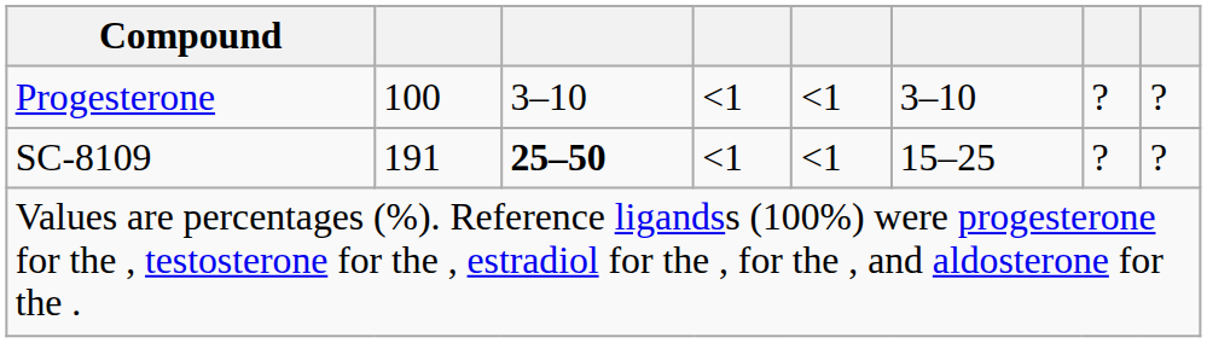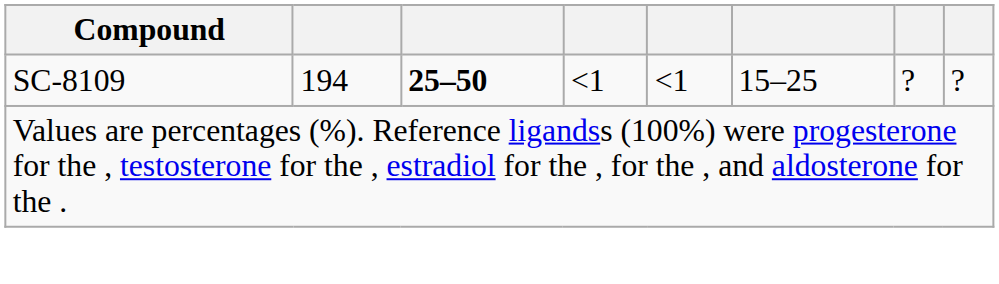 <table class="wikitable center sortable mw-collapsible mw-collapsed" style="width:500px; text-align:left; margin-left:auto; margin-right:auto; border:none;">
 <tr>
 <th>Compound</th>
 <th></th>
 <th></th>
 <th></th>
 <th></th>
 <th></th>
 <th></th>
 <th></th>
 </tr>
 <tr>
-<td><a href='#'>Progesterone</a></td>
-<td>100</td>
-<td>3–10</td>
-<td><1</td>
-<td><1</td>
-<td>3–10</td>
-<td>?</td>
-<td>?</td>
-</tr>
-<tr>
 <td>SC-8109</td>
-<td>191</td>
+<td>194</td>
 <td><strong>25–50</strong></td>
 <td><1</td>
 <td><1</td>
 <td>15–25</td>
 <td>?</td>
 <td>?</td>
 </tr>
 <tr class="sortbottom">
 <td colspan="8" style="width: 1px;">Values are percentages (%). Reference <a href='#'>ligands</a>s (100%) were <a href='#'>progesterone</a> for the , <a href='#'>testosterone</a> for the , <a href='#'>estradiol</a> for the ,  for the , and <a href='#'>aldosterone</a> for the .</td>
 </tr>
 </table>
